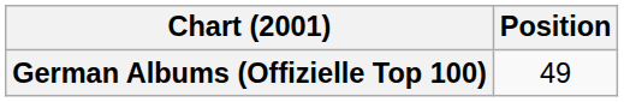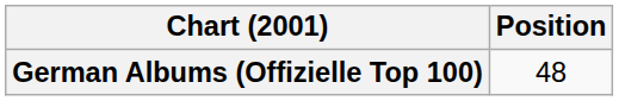 <table class="wikitable plainrowheaders" style="text-align:center;">
 <tr>
 <th scope="col">Chart (2001)</th>
 <th scope="col">Position</th>
 </tr>
 <tr>
 <th scope="row">German Albums (Offizielle Top 100)</th>
-<td>49</td>
+<td>48</td>
 </tr>
 </table>
